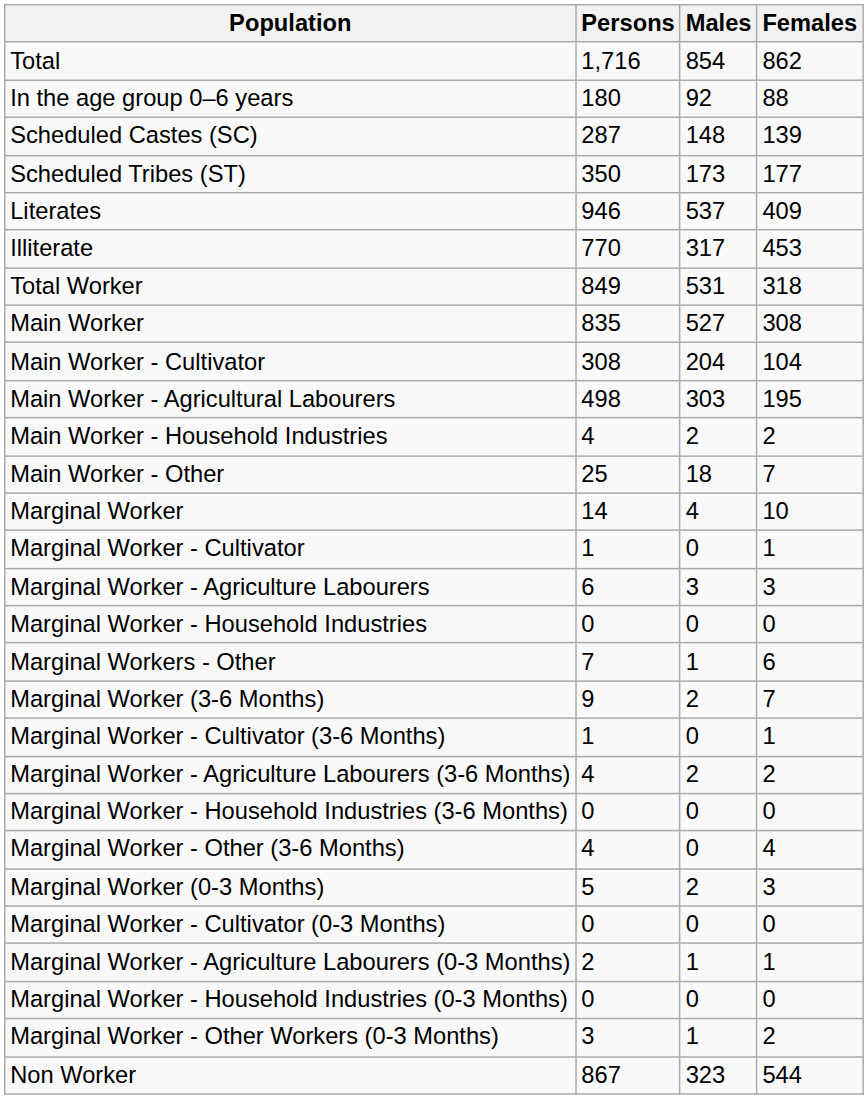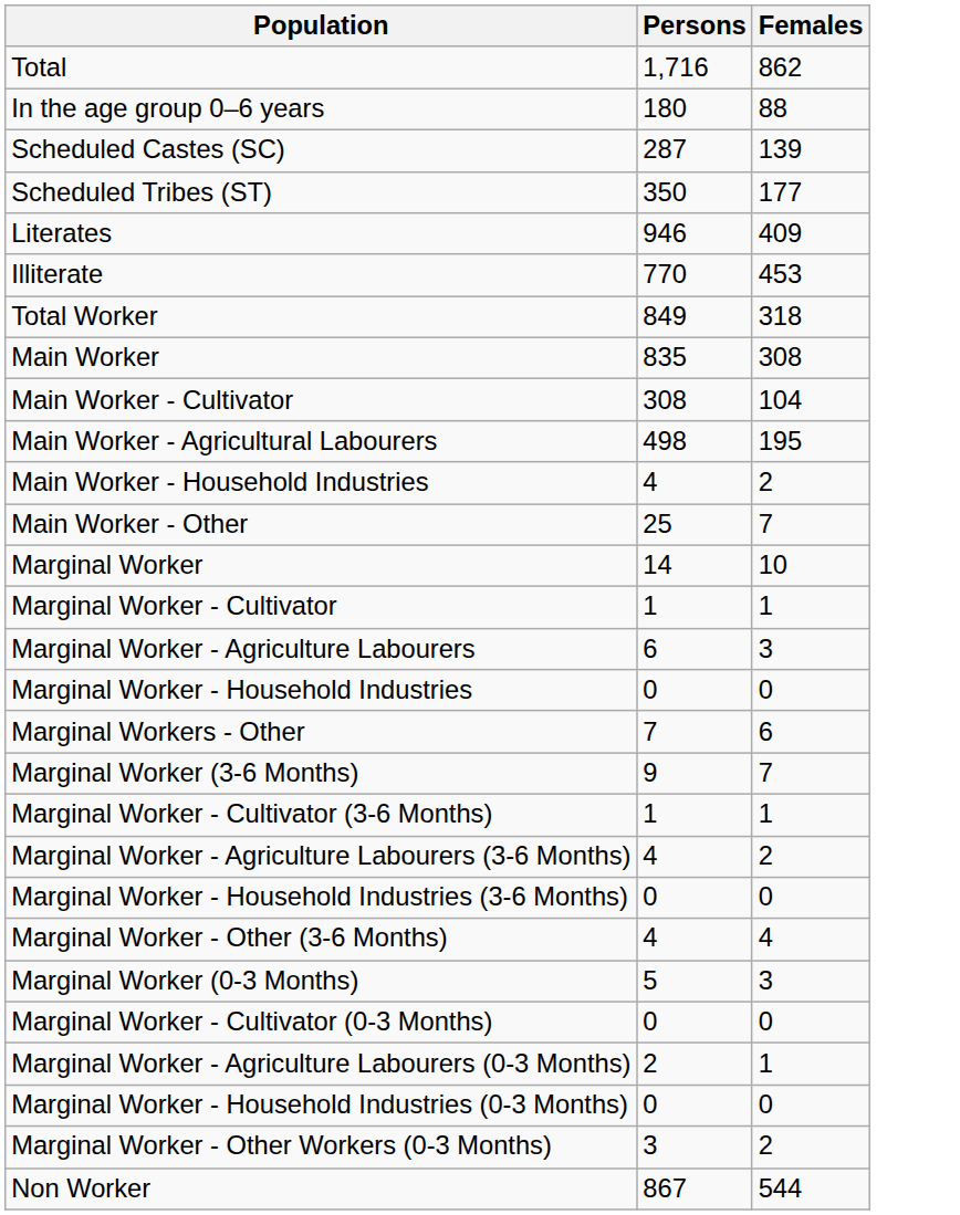 <table class="wikitable">
 <tr>
 <th>Population</th>
 <th>Persons</th>
-<th>Males</th>
 <th>Females</th>
 </tr>
 <tr>
 <td>Total</td>
 <td>1,716</td>
-<td>854</td>
 <td>862</td>
 </tr>
 <tr>
 <td>In the age group 0–6 years</td>
 <td>180</td>
-<td>92</td>
 <td>88</td>
 </tr>
 <tr>
 <td>Scheduled Castes (SC)</td>
 <td>287</td>
-<td>148</td>
 <td>139</td>
 </tr>
 <tr>
 <td>Scheduled Tribes (ST)</td>
 <td>350</td>
-<td>173</td>
 <td>177</td>
 </tr>
 <tr>
 <td>Literates</td>
 <td>946</td>
-<td>537</td>
 <td>409</td>
 </tr>
 <tr>
 <td>Illiterate</td>
 <td>770</td>
-<td>317</td>
 <td>453</td>
 </tr>
 <tr>
 <td>Total Worker</td>
 <td>849</td>
-<td>531</td>
 <td>318</td>
 </tr>
 <tr>
 <td>Main Worker</td>
 <td>835</td>
-<td>527</td>
 <td>308</td>
 </tr>
 <tr>
 <td>Main Worker - Cultivator</td>
 <td>308</td>
-<td>204</td>
 <td>104</td>
 </tr>
 <tr>
 <td>Main Worker - Agricultural Labourers</td>
 <td>498</td>
-<td>303</td>
 <td>195</td>
 </tr>
 <tr>
 <td>Main Worker - Household Industries</td>
 <td>4</td>
 <td>2</td>
-<td>2</td>
 </tr>
 <tr>
 <td>Main Worker - Other</td>
 <td>25</td>
-<td>18</td>
 <td>7</td>
 </tr>
 <tr>
 <td>Marginal Worker</td>
 <td>14</td>
-<td>4</td>
 <td>10</td>
 </tr>
 <tr>
 <td>Marginal Worker - Cultivator</td>
 <td>1</td>
-<td>0</td>
 <td>1</td>
 </tr>
 <tr>
 <td>Marginal Worker - Agriculture Labourers</td>
 <td>6</td>
 <td>3</td>
-<td>3</td>
 </tr>
 <tr>
 <td>Marginal Worker - Household Industries</td>
-<td>0</td>
 <td>0</td>
 <td>0</td>
 </tr>
 <tr>
 <td>Marginal Workers - Other</td>
 <td>7</td>
-<td>1</td>
 <td>6</td>
 </tr>
 <tr>
 <td>Marginal Worker (3-6 Months)</td>
 <td>9</td>
-<td>2</td>
 <td>7</td>
 </tr>
 <tr>
 <td>Marginal Worker - Cultivator (3-6 Months)</td>
 <td>1</td>
-<td>0</td>
 <td>1</td>
 </tr>
 <tr>
 <td>Marginal Worker - Agriculture Labourers (3-6 Months)</td>
 <td>4</td>
 <td>2</td>
-<td>2</td>
 </tr>
 <tr>
 <td>Marginal Worker - Household Industries (3-6 Months)</td>
-<td>0</td>
 <td>0</td>
 <td>0</td>
 </tr>
 <tr>
 <td>Marginal Worker - Other (3-6 Months)</td>
 <td>4</td>
-<td>0</td>
 <td>4</td>
 </tr>
 <tr>
 <td>Marginal Worker (0-3 Months)</td>
 <td>5</td>
-<td>2</td>
 <td>3</td>
 </tr>
 <tr>
 <td>Marginal Worker - Cultivator (0-3 Months)</td>
-<td>0</td>
 <td>0</td>
 <td>0</td>
 </tr>
 <tr>
 <td>Marginal Worker - Agriculture Labourers (0-3 Months)</td>
 <td>2</td>
 <td>1</td>
-<td>1</td>
 </tr>
 <tr>
 <td>Marginal Worker - Household Industries (0-3 Months)</td>
-<td>0</td>
 <td>0</td>
 <td>0</td>
 </tr>
 <tr>
 <td>Marginal Worker - Other Workers (0-3 Months)</td>
 <td>3</td>
-<td>1</td>
 <td>2</td>
 </tr>
 <tr>
 <td>Non Worker</td>
 <td>867</td>
-<td>323</td>
 <td>544</td>
 </tr>
 </table>
